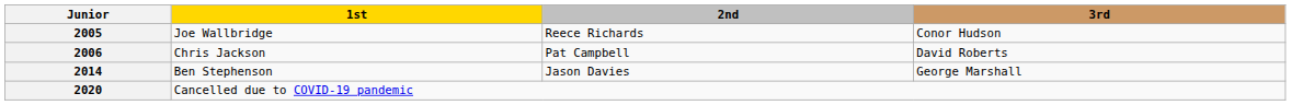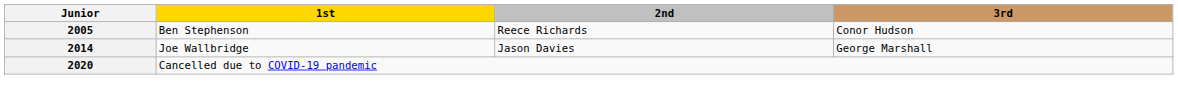 <table class="wikitable" style="width:90%;">
 <tr>
 <th>Junior</th>
 <th style="width:29%; background:gold;">1st</th>
 <th style="width:29%; background:silver;">2nd</th>
 <th style="width:29%; background:#c96;">3rd</th>
 </tr>
 <tr>
 <th>2005</th>
-<td>Joe Wallbridge</td>
+<td>Ben Stephenson</td>
 <td>Reece Richards</td>
 <td>Conor Hudson</td>
 </tr>
 <tr>
-<th>2006</th>
-<td>Chris Jackson</td>
-<td>Pat Campbell</td>
-<td>David Roberts</td>
-</tr>
-<tr>
 <th>2014</th>
-<td>Ben Stephenson</td>
+<td>Joe Wallbridge</td>
 <td>Jason Davies</td>
 <td>George Marshall</td>
 </tr>
 <tr>
 <th>2020</th>
 <td colspan=3>Cancelled due to <a href='#'>COVID-19 pandemic</a></td>
 </tr>
 </table>
